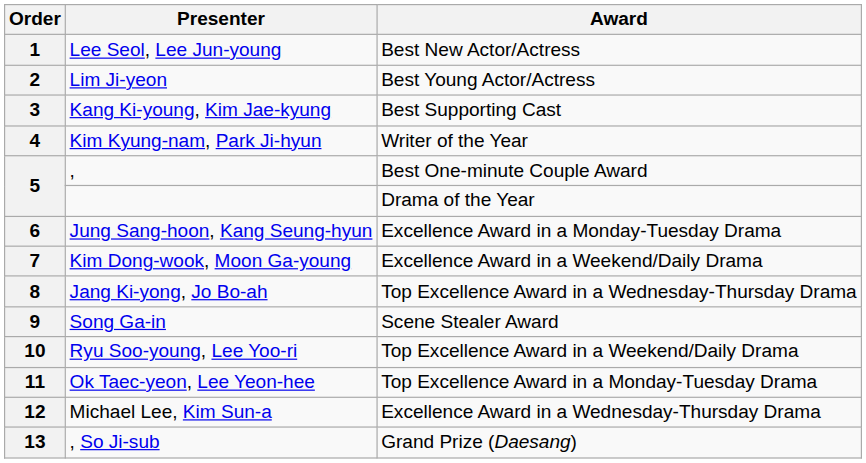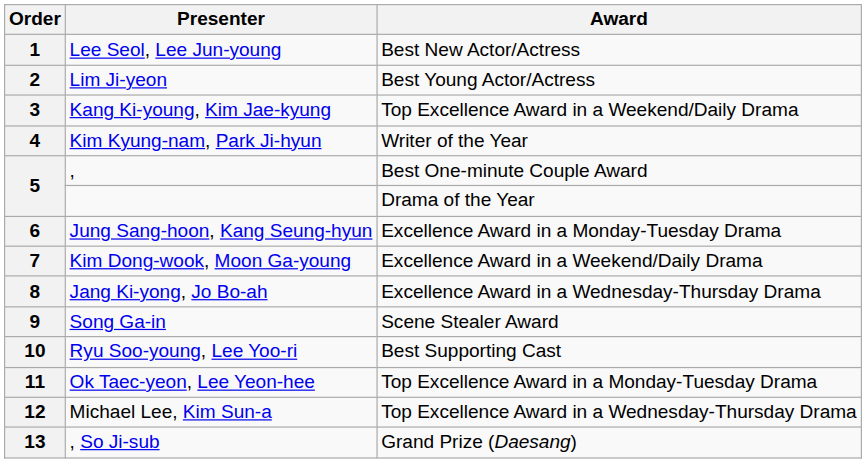 <table class="wikitable">
 <tr>
 <th>Order</th>
 <th>Presenter</th>
 <th>Award</th>
 </tr>
 <tr>
 <th>1</th>
 <td><a href='#'>Lee Seol</a>, <a href='#'>Lee Jun-young</a></td>
 <td>Best New Actor/Actress</td>
 </tr>
 <tr>
 <th>2</th>
 <td><a href='#'>Lim Ji-yeon</a></td>
 <td>Best Young Actor/Actress</td>
 </tr>
 <tr>
 <th>3</th>
 <td><a href='#'>Kang Ki-young</a>, <a href='#'>Kim Jae-kyung</a></td>
-<td>Best Supporting Cast</td>
+<td>Top Excellence Award in a Weekend/Daily Drama</td>
 </tr>
 <tr>
 <th>4</th>
 <td><a href='#'>Kim Kyung-nam</a>, <a href='#'>Park Ji-hyun</a></td>
 <td>Writer of the Year</td>
 </tr>
 <tr>
 <th rowspan=2>5</th>
 <td>, </td>
 <td>Best One-minute Couple Award</td>
 </tr>
 <tr>
 <td></td>
 <td>Drama of the Year</td>
 </tr>
 <tr>
 <th>6</th>
 <td><a href='#'>Jung Sang-hoon</a>, <a href='#'>Kang Seung-hyun</a></td>
 <td>Excellence Award in a Monday-Tuesday Drama</td>
 </tr>
 <tr>
 <th>7</th>
 <td><a href='#'>Kim Dong-wook</a>, <a href='#'>Moon Ga-young</a></td>
 <td>Excellence Award in a Weekend/Daily Drama</td>
 </tr>
 <tr>
 <th>8</th>
 <td><a href='#'>Jang Ki-yong</a>, <a href='#'>Jo Bo-ah</a></td>
-<td>Top Excellence Award in a Wednesday-Thursday Drama</td>
+<td>Excellence Award in a Wednesday-Thursday Drama</td>
 </tr>
 <tr>
 <th>9</th>
 <td><a href='#'>Song Ga-in</a></td>
 <td>Scene Stealer Award</td>
 </tr>
 <tr>
 <th>10</th>
 <td><a href='#'>Ryu Soo-young</a>, <a href='#'>Lee Yoo-ri</a></td>
-<td>Top Excellence Award in a Weekend/Daily Drama</td>
+<td>Best Supporting Cast</td>
 </tr>
 <tr>
 <th>11</th>
 <td><a href='#'>Ok Taec-yeon</a>, <a href='#'>Lee Yeon-hee</a></td>
 <td>Top Excellence Award in a Monday-Tuesday Drama</td>
 </tr>
 <tr>
 <th>12</th>
 <td>Michael Lee, <a href='#'>Kim Sun-a</a></td>
-<td>Excellence Award in a Wednesday-Thursday Drama</td>
+<td>Top Excellence Award in a Wednesday-Thursday Drama</td>
 </tr>
 <tr>
 <th>13</th>
 <td>, <a href='#'>So Ji-sub</a></td>
 <td>Grand Prize (<em>Daesang</em>)</td>
 </tr>
 </table>
